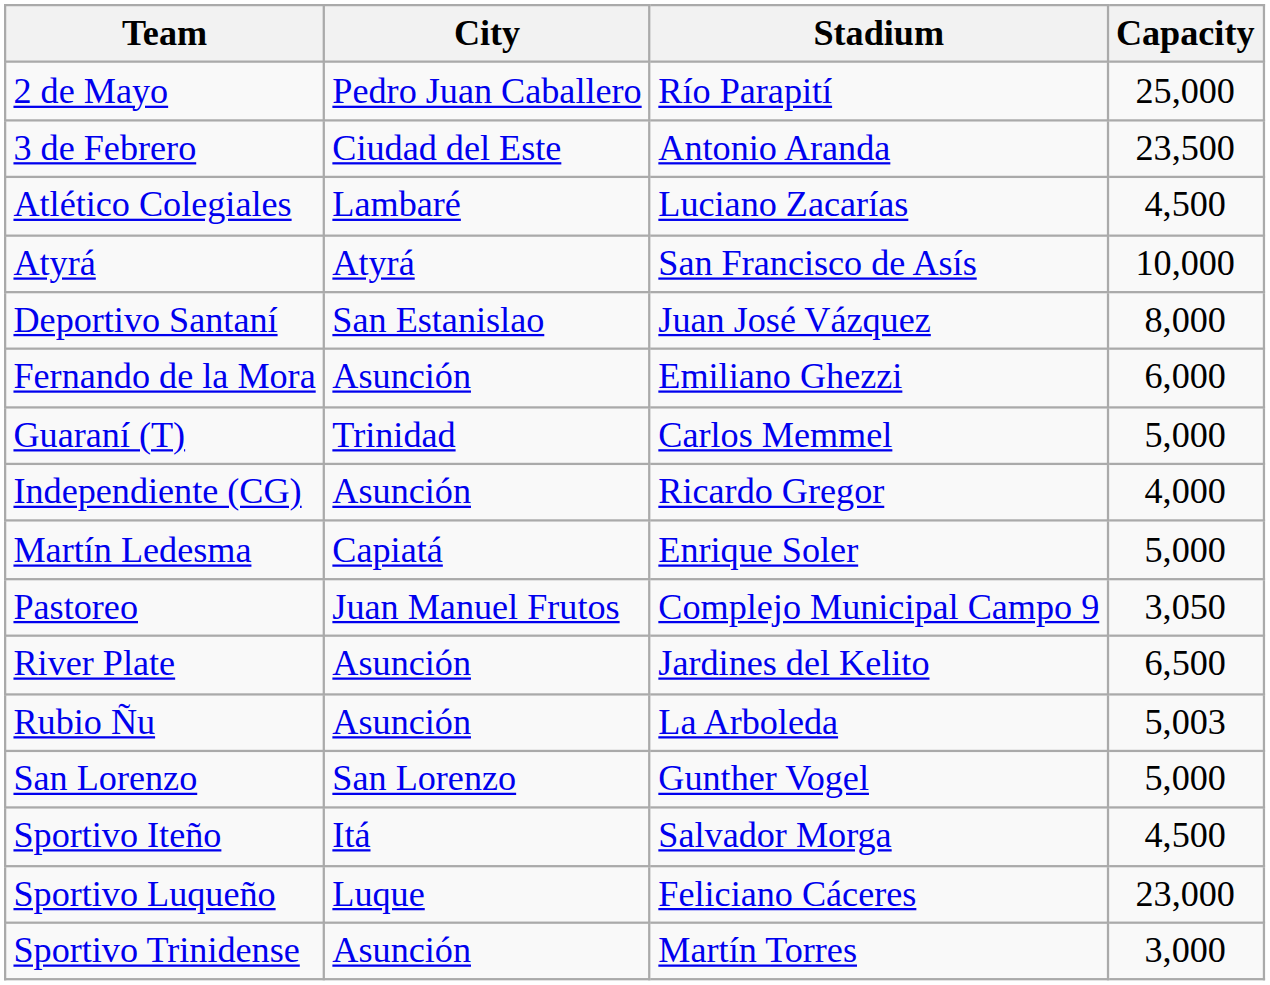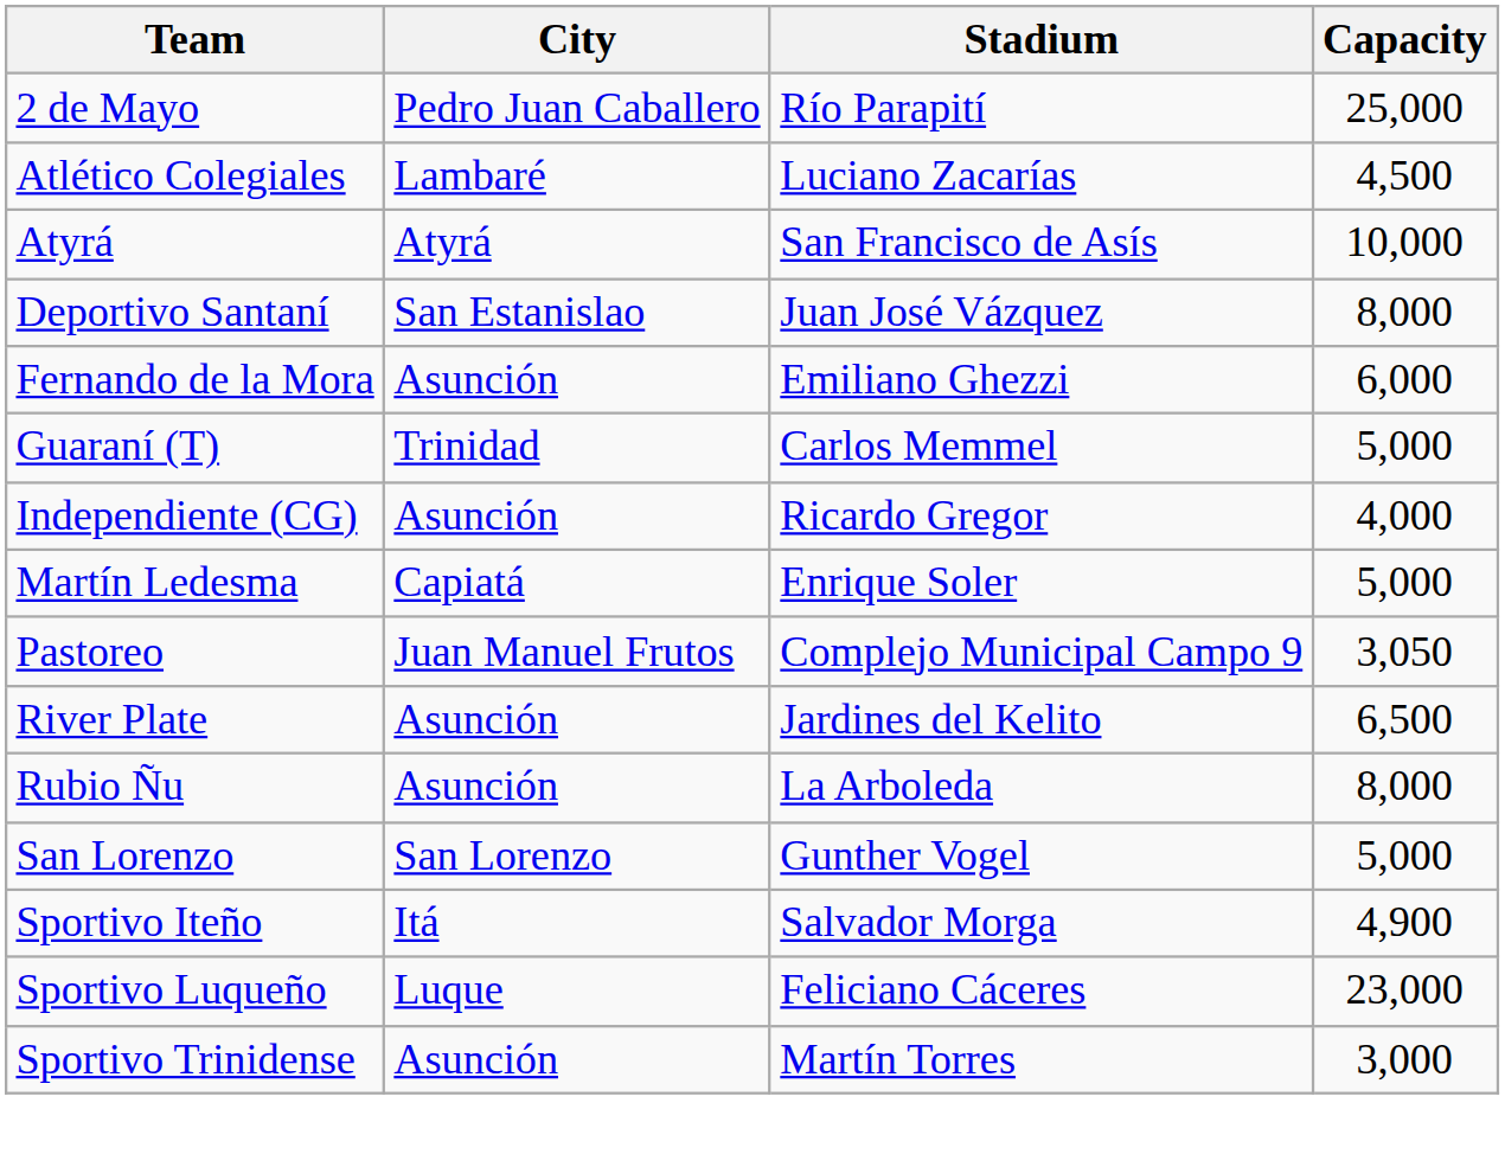 <table class="wikitable sortable">
 <tr>
 <th>Team</th>
 <th>City</th>
 <th>Stadium</th>
 <th>Capacity</th>
 </tr>
 <tr>
 <td><a href='#'>2 de Mayo</a></td>
 <td><a href='#'>Pedro Juan Caballero</a></td>
 <td><a href='#'>Río Parapití</a></td>
 <td align="center">25,000</td>
-</tr>
-<tr>
-<td><a href='#'>3 de Febrero</a></td>
-<td><a href='#'>Ciudad del Este</a></td>
-<td><a href='#'>Antonio Aranda</a></td>
-<td align="center">23,500</td>
 </tr>
 <tr>
 <td><a href='#'>Atlético Colegiales</a></td>
 <td><a href='#'>Lambaré</a></td>
 <td><a href='#'>Luciano Zacarías</a></td>
 <td align="center">4,500</td>
 </tr>
 <tr>
 <td><a href='#'>Atyrá</a></td>
 <td><a href='#'>Atyrá</a></td>
 <td><a href='#'>San Francisco de Asís</a></td>
 <td align="center">10,000</td>
 </tr>
 <tr>
 <td><a href='#'>Deportivo Santaní</a></td>
 <td><a href='#'>San Estanislao</a></td>
 <td><a href='#'>Juan José Vázquez</a></td>
 <td align="center">8,000</td>
 </tr>
 <tr>
 <td><a href='#'>Fernando de la Mora</a></td>
 <td><a href='#'>Asunción</a></td>
 <td><a href='#'>Emiliano Ghezzi</a></td>
 <td align="center">6,000</td>
 </tr>
 <tr>
 <td><a href='#'>Guaraní (T)</a></td>
 <td><a href='#'>Trinidad</a></td>
 <td><a href='#'>Carlos Memmel</a></td>
 <td align="center">5,000</td>
 </tr>
 <tr>
 <td><a href='#'>Independiente (CG)</a></td>
 <td><a href='#'>Asunción</a></td>
 <td><a href='#'>Ricardo Gregor</a></td>
 <td align="center">4,000</td>
 </tr>
 <tr>
 <td><a href='#'>Martín Ledesma</a></td>
 <td><a href='#'>Capiatá</a></td>
 <td><a href='#'>Enrique Soler</a></td>
 <td align="center">5,000</td>
 </tr>
 <tr>
 <td><a href='#'>Pastoreo</a></td>
 <td><a href='#'>Juan Manuel Frutos</a></td>
 <td><a href='#'>Complejo Municipal Campo 9</a></td>
 <td align="center">3,050</td>
 </tr>
 <tr>
 <td><a href='#'>River Plate</a></td>
 <td><a href='#'>Asunción</a></td>
 <td><a href='#'>Jardines del Kelito</a></td>
 <td align="center">6,500</td>
 </tr>
 <tr>
 <td><a href='#'>Rubio Ñu</a></td>
 <td><a href='#'>Asunción</a></td>
 <td><a href='#'>La Arboleda</a></td>
-<td align="center">5,003</td>
+<td align="center">8,000</td>
 </tr>
 <tr>
 <td><a href='#'>San Lorenzo</a></td>
 <td><a href='#'>San Lorenzo</a></td>
 <td><a href='#'>Gunther Vogel</a></td>
 <td align="center">5,000</td>
 </tr>
 <tr>
 <td><a href='#'>Sportivo Iteño</a></td>
 <td><a href='#'>Itá</a></td>
 <td><a href='#'>Salvador Morga</a></td>
-<td align="center">4,500</td>
+<td align="center">4,900</td>
 </tr>
 <tr>
 <td><a href='#'>Sportivo Luqueño</a></td>
 <td><a href='#'>Luque</a></td>
 <td><a href='#'>Feliciano Cáceres</a></td>
 <td align="center">23,000</td>
 </tr>
 <tr>
 <td><a href='#'>Sportivo Trinidense</a></td>
 <td><a href='#'>Asunción</a></td>
 <td><a href='#'>Martín Torres</a></td>
 <td align="center">3,000</td>
 </tr>
 </table>
